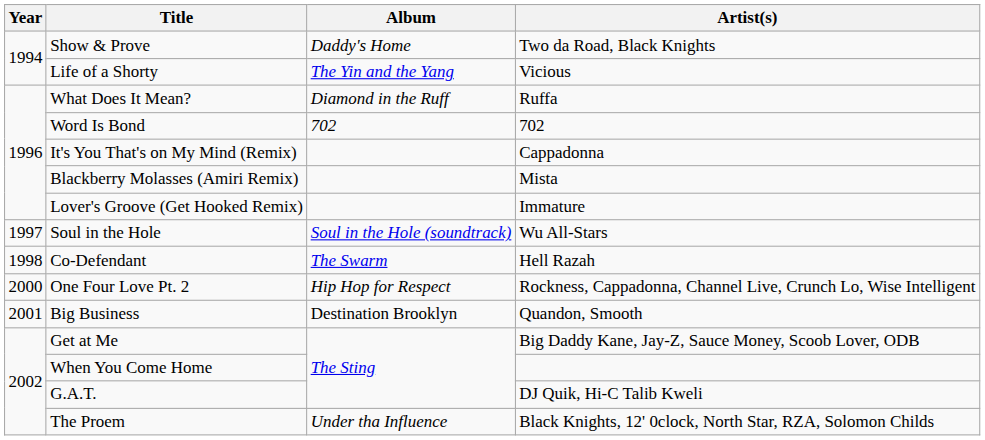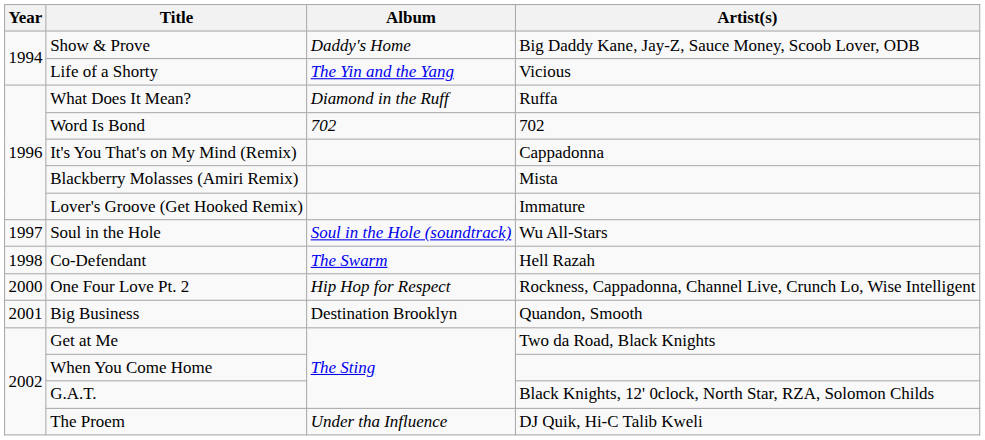 <table class="wikitable">
 <tr>
 <th>Year</th>
 <th>Title</th>
 <th>Album</th>
 <th>Artist(s)</th>
 </tr>
 <tr>
 <td rowspan="2">1994</td>
 <td>Show & Prove</td>
 <td><em>Daddy's Home</em></td>
-<td>Two da Road, Black Knights</td>
+<td>Big Daddy Kane, Jay-Z, Sauce Money, Scoob Lover, ODB</td>
 </tr>
 <tr>
 <td>Life of a Shorty</td>
 <td><a href='#'><em>The Yin and the Yang</em></a></td>
 <td>Vicious</td>
 </tr>
 <tr>
 <td rowspan="5">1996</td>
 <td>What Does It Mean?</td>
 <td><em>Diamond in the Ruff</em></td>
 <td>Ruffa</td>
 </tr>
 <tr>
 <td>Word Is Bond</td>
 <td><em>702</em></td>
 <td>702</td>
 </tr>
 <tr>
 <td>It's You That's on My Mind (Remix)</td>
 <td></td>
 <td>Cappadonna</td>
 </tr>
 <tr>
 <td>Blackberry Molasses (Amiri Remix)</td>
 <td></td>
 <td>Mista</td>
 </tr>
 <tr>
 <td>Lover's Groove (Get Hooked Remix)</td>
 <td></td>
 <td>Immature</td>
 </tr>
 <tr>
 <td>1997</td>
 <td>Soul in the Hole</td>
 <td><a href='#'><em>Soul in the Hole (soundtrack)</em></a></td>
 <td>Wu All-Stars</td>
 </tr>
 <tr>
 <td>1998</td>
 <td>Co-Defendant</td>
 <td><a href='#'><em>The Swarm</em></a></td>
 <td>Hell Razah</td>
 </tr>
 <tr>
 <td>2000</td>
 <td>One Four Love Pt. 2</td>
 <td><em>Hip Hop for Respect</em></td>
 <td>Rockness, Cappadonna, Channel Live, Crunch Lo, Wise Intelligent</td>
 </tr>
 <tr>
 <td>2001</td>
 <td>Big Business</td>
 <td>Destination Brooklyn</td>
 <td>Quandon, Smooth</td>
 </tr>
 <tr>
 <td rowspan="4">2002</td>
 <td>Get at Me</td>
 <td rowspan="3"><a href='#'><em>The Sting</em></a></td>
-<td>Big Daddy Kane, Jay-Z, Sauce Money, Scoob Lover, ODB</td>
+<td>Two da Road, Black Knights</td>
 </tr>
 <tr>
 <td>When You Come Home</td>
 <td></td>
 </tr>
 <tr>
 <td>G.A.T.</td>
-<td>DJ Quik, Hi-C Talib Kweli</td>
+<td>Black Knights, 12' 0clock, North Star, RZA, Solomon Childs</td>
 </tr>
 <tr>
 <td>The Proem</td>
 <td><em>Under tha Influence</em></td>
-<td>Black Knights, 12' 0clock, North Star, RZA, Solomon Childs</td>
+<td>DJ Quik, Hi-C Talib Kweli</td>
 </tr>
 </table>
